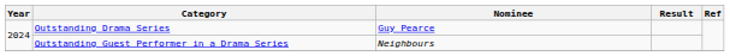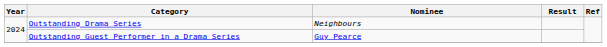 <table class="wikitable">
 <tr>
 <th>Year</th>
 <th width="470">Category</th>
 <th width="375">Nominee</th>
 <th width="65">Result</th>
 <th>Ref</th>
 </tr>
 <tr>
 <td rowspan="2">2024</td>
 <td><a href='#'>Outstanding Drama Series</a></td>
-<td><a href='#'>Guy Pearce</a></td>
+<td><em>Neighbours</em></td>
 <td></td>
 <td align="center" rowspan="2"></td>
 </tr>
 <tr>
 <td><a href='#'>Outstanding Guest Performer in a Drama Series</a></td>
-<td><em>Neighbours</em></td>
+<td><a href='#'>Guy Pearce</a></td>
 <td></td>
 </tr>
 <tr>
 </tr>
 </table>
